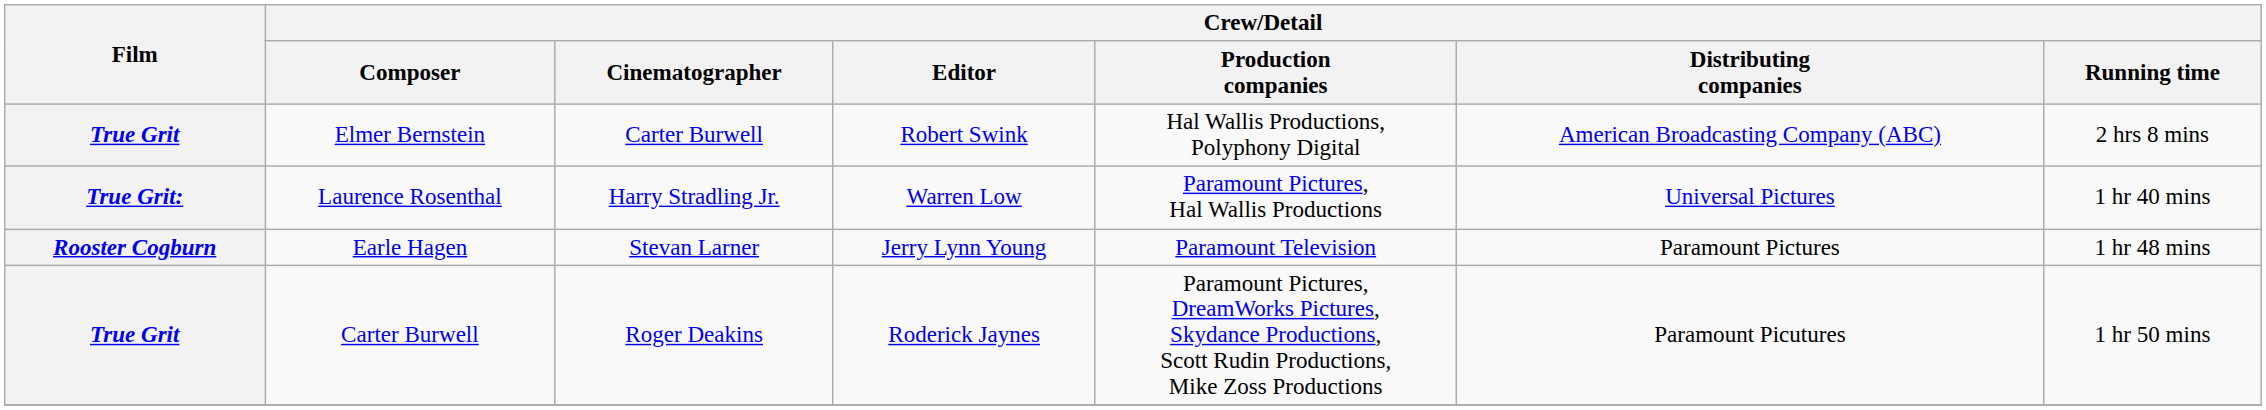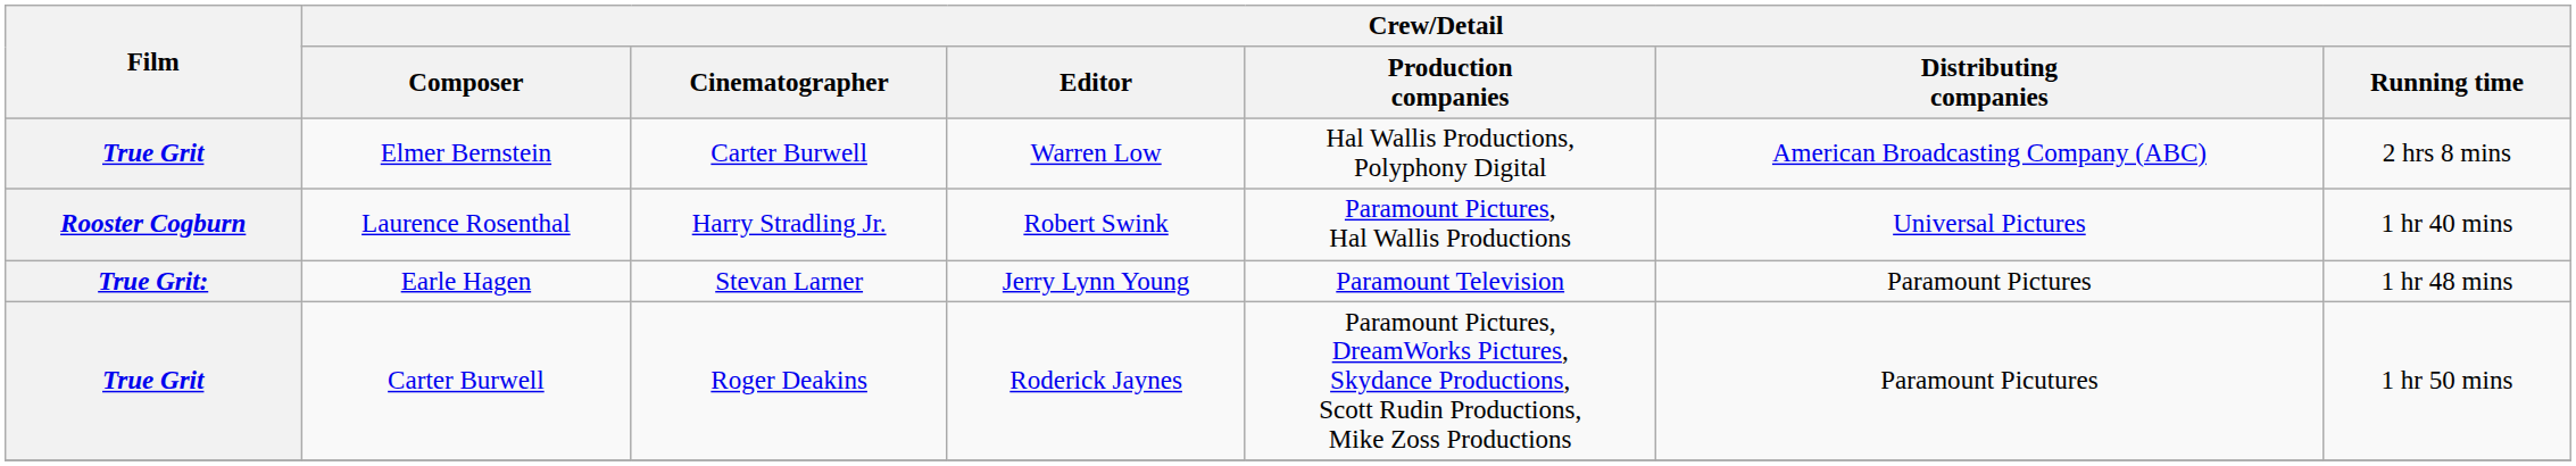 <table class="wikitable sortable" style="text-align:center; width:99%;">
 <tr>
 <th rowspan="2">Film</th>
 <th colspan="7">Crew/Detail</th>
 </tr>
 <tr>
 <th style="text-align:center;">Composer</th>
 <th style="text-align:center;">Cinematographer</th>
 <th style="text-align:center;">Editor</th>
 <th style="text-align:center;">Production<br>companies</th>
 <th style="text-align:center;">Distributing<br>companies</th>
 <th style="text-align:center;">Running time</th>
 </tr>
 <tr>
 <th><em><a href='#'>True Grit</a></em></th>
 <td><a href='#'>Elmer Bernstein</a></td>
 <td><a href='#'>Carter Burwell</a></td>
-<td><a href='#'>Robert Swink</a></td>
+<td><a href='#'>Warren Low</a></td>
 <td>Hal Wallis Productions, <br>Polyphony Digital</td>
 <td><a href='#'>American Broadcasting Company (ABC)</a></td>
 <td>2 hrs 8 mins</td>
 </tr>
 <tr>
-<th><em><a href='#'>True Grit: <br></a></em></th>
+<th><em><a href='#'>Rooster Cogburn <br></a></em></th>
 <td><a href='#'>Laurence Rosenthal</a></td>
 <td><a href='#'>Harry Stradling Jr.</a></td>
-<td><a href='#'>Warren Low</a></td>
+<td><a href='#'>Robert Swink</a></td>
 <td><a href='#'>Paramount Pictures</a>, <br>Hal Wallis Productions</td>
 <td><a href='#'>Universal Pictures</a></td>
 <td>1 hr 40 mins</td>
 </tr>
 <tr>
-<th><em><a href='#'>Rooster Cogburn <br></a></em></th>
+<th><em><a href='#'>True Grit: <br></a></em></th>
 <td><a href='#'>Earle Hagen</a></td>
 <td><a href='#'>Stevan Larner</a></td>
 <td><a href='#'>Jerry Lynn Young</a></td>
 <td><a href='#'>Paramount Television</a></td>
 <td>Paramount Pictures</td>
 <td>1 hr 48 mins</td>
 </tr>
 <tr>
 <th><em><a href='#'>True Grit</a></em> <br></th>
 <td><a href='#'>Carter Burwell</a></td>
 <td><a href='#'>Roger Deakins</a></td>
 <td><a href='#'>Roderick Jaynes</a></td>
 <td>Paramount Pictures, <br><a href='#'>DreamWorks Pictures</a>, <br><a href='#'>Skydance Productions</a>, <br>Scott Rudin Productions, <br>Mike Zoss Productions</td>
 <td>Paramount Picutures</td>
 <td>1 hr 50 mins</td>
 </tr>
 <tr>
 </tr>
 </table>
